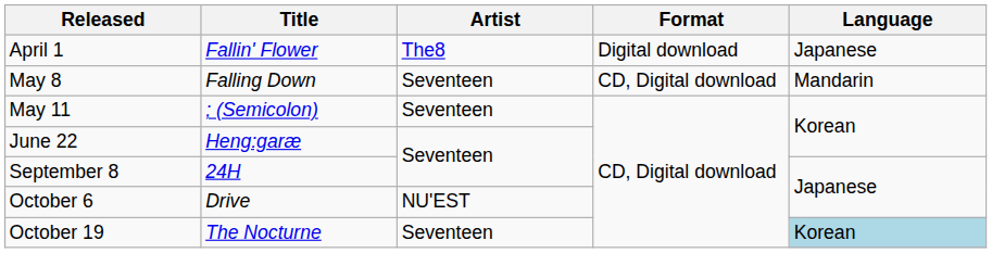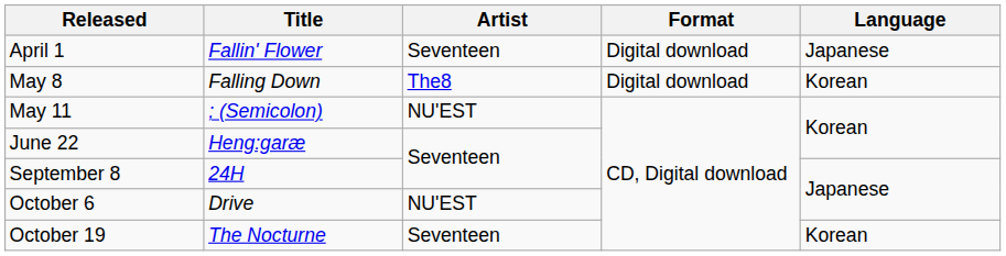 <table class="wikitable sortable" align="left center" style="width:65%;">
 <tr>
 <th style="width:20%;">Released</th>
 <th style="width:20%;">Title</th>
 <th style="width:20%;">Artist</th>
 <th style="width:20%;">Format</th>
 <th style="width:20%;">Language</th>
 </tr>
 <tr>
 <td>April 1</td>
 <td><em><a href='#'>Fallin' Flower</a></em></td>
-<td><a href='#'>The8</a></td>
+<td>Seventeen</td>
 <td>Digital download</td>
 <td>Japanese</td>
 </tr>
 <tr>
 <td>May 8</td>
 <td><em>Falling Down</em></td>
-<td>Seventeen</td>
-<td>CD, Digital download</td>
-<td>Mandarin</td>
+<td><a href='#'>The8</a></td>
+<td>Digital download</td>
+<td>Korean</td>
 </tr>
 <tr>
 <td>May 11</td>
 <td><em><a href='#'>; (Semicolon)</a></em></td>
-<td>Seventeen</td>
+<td rowspan="1">NU'EST</td>
 <td rowspan="5">CD, Digital download</td>
 <td rowspan="2">Korean</td>
 </tr>
 <tr>
 <td>June 22</td>
 <td><em><a href='#'>Heng:garæ</a></em></td>
 <td rowspan="2">Seventeen</td>
 </tr>
 <tr>
 <td>September 8</td>
 <td><em><a href='#'>24H</a></em></td>
 <td rowspan="2">Japanese</td>
 </tr>
 <tr>
 <td>October 6</td>
 <td><em>Drive</em></td>
 <td rowspan="1">NU'EST</td>
 </tr>
 <tr>
 <td>October 19</td>
 <td><em><a href='#'>The Nocturne</a></em></td>
 <td>Seventeen</td>
-<td style="background: lightblue;">Korean</td>
+<td>Korean</td>
 </tr>
 </table>
